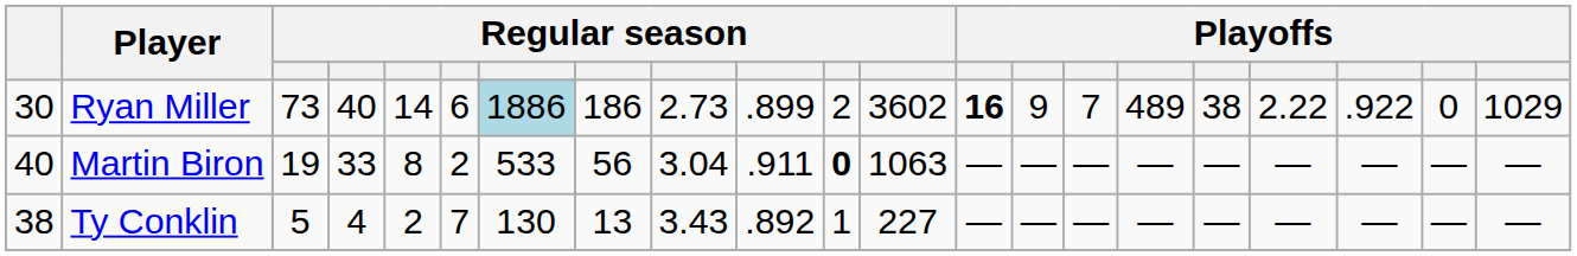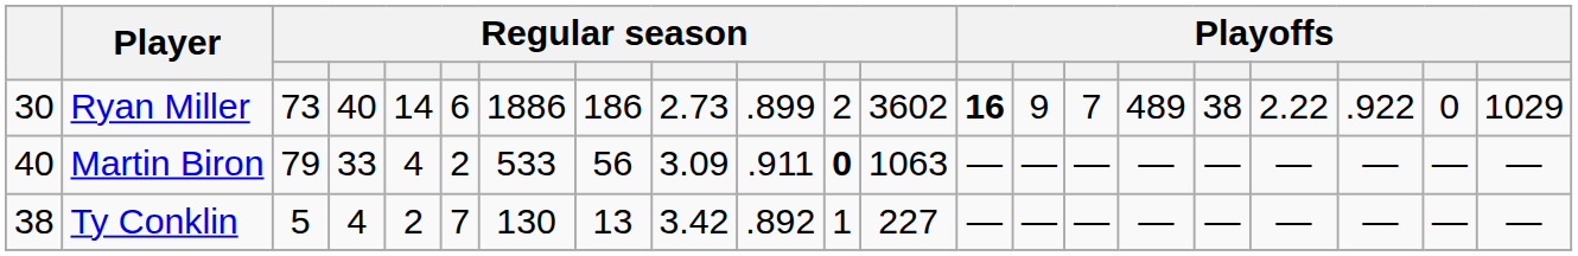 <table class="wikitable plainrowheaders" style="text-align:center;">
 <tr>
 <th scope="col" rowspan="2"></th>
 <th scope="col" rowspan="2">Player</th>
 <th scope=colgroup colspan=10>Regular season</th>
 <th scope=colgroup colspan=9>Playoffs</th>
 </tr>
 <tr>
 <th scope="col"></th>
 <th scope="col"></th>
 <th scope="col"></th>
 <th scope="col"></th>
 <th scope="col"></th>
 <th scope="col"></th>
 <th scope="col"></th>
 <th scope="col"></th>
 <th scope="col"></th>
 <th scope="col"></th>
 <th scope="col"></th>
 <th scope="col"></th>
 <th scope="col"></th>
 <th scope="col"></th>
 <th scope="col"></th>
 <th scope="col"></th>
 <th scope="col"></th>
 <th scope="col"></th>
 <th scope="col"></th>
 </tr>
 <tr>
 <td scope="row">30</td>
 <td align="left"><a href='#'>Ryan Miller</a></td>
 <td>73</td>
 <td>40</td>
 <td>14</td>
 <td>6</td>
-<td style="background: lightblue;">1886</td>
+<td>1886</td>
 <td>186</td>
 <td>2.73</td>
 <td>.899</td>
 <td>2</td>
 <td>3602</td>
 <td><strong>16</strong></td>
 <td>9</td>
 <td>7</td>
 <td>489</td>
 <td>38</td>
 <td>2.22</td>
 <td>.922</td>
 <td>0</td>
 <td>1029</td>
 </tr>
 <tr>
 <td scope="row">40</td>
 <td align="left"><a href='#'>Martin Biron</a></td>
-<td>19</td>
+<td>79</td>
 <td>33</td>
-<td>8</td>
+<td>4</td>
 <td>2</td>
 <td>533</td>
 <td>56</td>
-<td>3.04</td>
+<td>3.09</td>
 <td>.911</td>
 <td><strong>0</strong></td>
 <td>1063</td>
 <td>—</td>
 <td>—</td>
 <td>—</td>
 <td>—</td>
 <td>—</td>
 <td>—</td>
 <td>—</td>
 <td>—</td>
 <td>—</td>
 </tr>
 <tr>
 <td scope="row">38</td>
 <td align="left"><a href='#'>Ty Conklin</a></td>
 <td>5</td>
 <td>4</td>
 <td>2</td>
 <td>7</td>
 <td>130</td>
 <td>13</td>
-<td>3.43</td>
+<td>3.42</td>
 <td>.892</td>
 <td>1</td>
 <td>227</td>
 <td>—</td>
 <td>—</td>
 <td>—</td>
 <td>—</td>
 <td>—</td>
 <td>—</td>
 <td>—</td>
 <td>—</td>
 <td>—</td>
 </tr>
 </table>
